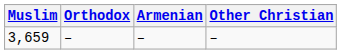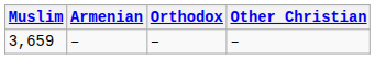 <table class="wikitable">
 <tr>
 <th><a href='#'>Muslim</a></th>
+<th><a href='#'>Armenian</a></th>
 <th><a href='#'>Orthodox</a></th>
-<th><a href='#'>Armenian</a></th>
 <th><a href='#'>Other Christian</a></th>
 </tr>
 <tr>
 <td>3,659</td>
 <td>–</td>
 <td>–</td>
 <td>–</td>
 </tr>
 </table>
